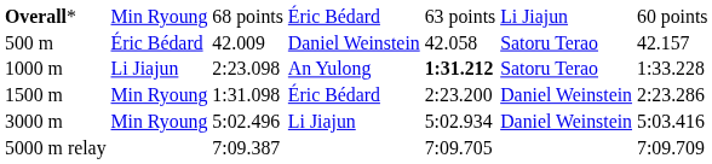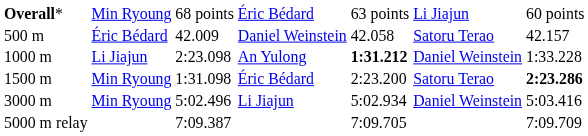 <table>
 <tr>
 <td><strong>Overall</strong>*</td>
 <td><a href='#'>Min Ryoung</a> <br> </td>
 <td>68 points</td>
 <td><a href='#'>Éric Bédard</a> <br> </td>
 <td>63 points</td>
 <td><a href='#'>Li Jiajun</a> <br> </td>
 <td>60 points</td>
 </tr>
 <tr>
 <td>500 m</td>
 <td><a href='#'>Éric Bédard</a> <br> </td>
 <td>42.009</td>
 <td><a href='#'>Daniel Weinstein</a> <br> </td>
 <td>42.058</td>
 <td><a href='#'>Satoru Terao</a> <br> </td>
 <td>42.157</td>
 </tr>
 <tr>
 <td>1000 m</td>
 <td><a href='#'>Li Jiajun</a> <br> </td>
 <td>2:23.098</td>
 <td><a href='#'>An Yulong</a> <br> </td>
 <td><strong>1:31.212</strong></td>
-<td><a href='#'>Satoru Terao</a> <br> </td>
+<td><a href='#'>Daniel Weinstein</a> <br> </td>
 <td>1:33.228</td>
 </tr>
 <tr>
 <td>1500 m</td>
 <td><a href='#'>Min Ryoung</a> <br> </td>
 <td>1:31.098</td>
 <td><a href='#'>Éric Bédard</a> <br> </td>
 <td>2:23.200</td>
-<td><a href='#'>Daniel Weinstein</a> <br> </td>
-<td>2:23.286</td>
+<td><a href='#'>Satoru Terao</a> <br> </td>
+<td><strong>2:23.286</strong></td>
 </tr>
 <tr>
 <td>3000 m</td>
 <td><a href='#'>Min Ryoung</a> <br> </td>
 <td>5:02.496</td>
 <td><a href='#'>Li Jiajun</a> <br> </td>
 <td>5:02.934</td>
 <td><a href='#'>Daniel Weinstein</a> <br> </td>
 <td>5:03.416</td>
 </tr>
 <tr>
 <td>5000 m relay</td>
 <td></td>
 <td>7:09.387</td>
 <td></td>
 <td>7:09.705</td>
 <td></td>
 <td>7:09.709</td>
 </tr>
 </table>
